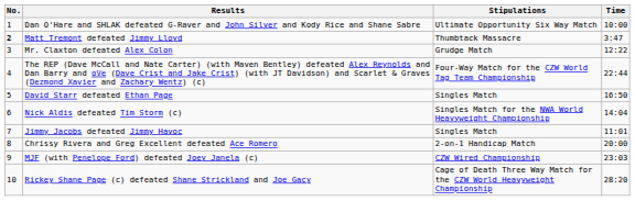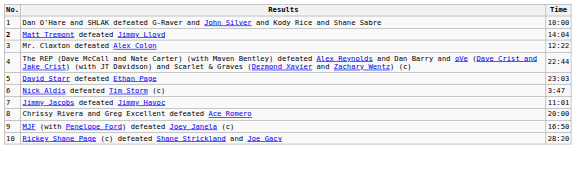 <table class="wikitable" style="font-size:85%; text-align:left;">
 <tr>
 <th>No.</th>
 <th>Results</th>
-<th>Stipulations</th>
 <th>Time</th>
 </tr>
 <tr>
 <td>1</td>
 <td>Dan O'Hare and SHLAK defeated G-Raver and <a href='#'>John Silver</a> and Kody Rice and Shane Sabre</td>
-<td>Ultimate Opportunity Six Way Match</td>
 <td>10:00</td>
 </tr>
 <tr>
 <td><strong>2</strong></td>
 <td><a href='#'>Matt Tremont</a> defeated <a href='#'>Jimmy Lloyd</a></td>
-<td>Thumbtack Massacre</td>
-<td>3:47</td>
+<td>14:04</td>
 </tr>
 <tr>
 <td>3</td>
 <td>Mr. Claxton defeated <a href='#'>Alex Colon</a></td>
-<td>Grudge Match</td>
 <td>12:22</td>
 </tr>
 <tr>
 <td>4</td>
 <td>The REP (Dave McCall and Nate Carter) (with Maven Bentley) defeated <a href='#'>Alex Reynolds</a> and Dan Barry and <a href='#'>oVe</a> (<a href='#'>Dave Crist and Jake Crist</a>) (with JT Davidson) and Scarlet & Graves (<a href='#'>Dezmond Xavier</a> and <a href='#'>Zachary Wentz</a>) (c)</td>
-<td>Four-Way Match for the <a href='#'>CZW World Tag Team Championship</a></td>
 <td>22:44</td>
 </tr>
 <tr>
 <td>5</td>
 <td><a href='#'>David Starr</a> defeated <a href='#'>Ethan Page</a></td>
-<td>Singles Match</td>
-<td>16:50</td>
+<td>23:03</td>
 </tr>
 <tr>
 <td>6</td>
 <td><a href='#'>Nick Aldis</a> defeated <a href='#'>Tim Storm</a> (c)</td>
-<td>Singles Match for the <a href='#'>NWA World Heavyweight Championship</a></td>
-<td>14:04</td>
+<td>3:47</td>
 </tr>
 <tr>
 <td>7</td>
 <td><a href='#'>Jimmy Jacobs</a> defeated <a href='#'>Jimmy Havoc</a></td>
-<td>Singles Match</td>
 <td>11:01</td>
 </tr>
 <tr>
 <td>8</td>
 <td>Chrissy Rivera and Greg Excellent defeated <a href='#'>Ace Romero</a></td>
-<td>2-on-1 Handicap Match</td>
 <td>20:00</td>
 </tr>
 <tr>
 <td>9</td>
 <td><a href='#'>MJF</a> (with <a href='#'>Penelope Ford</a>) defeated <a href='#'>Joey Janela</a> (c)</td>
-<td><a href='#'>CZW Wired Championship</a></td>
-<td>23:03</td>
+<td>16:50</td>
 </tr>
 <tr>
 <td>10</td>
 <td><a href='#'>Rickey Shane Page</a> (c) defeated <a href='#'>Shane Strickland</a> and <a href='#'>Joe Gacy</a></td>
-<td>Cage of Death Three Way Match for the <a href='#'>CZW World Heavyweight Championship</a></td>
 <td>28:20</td>
 </tr>
 </table>
